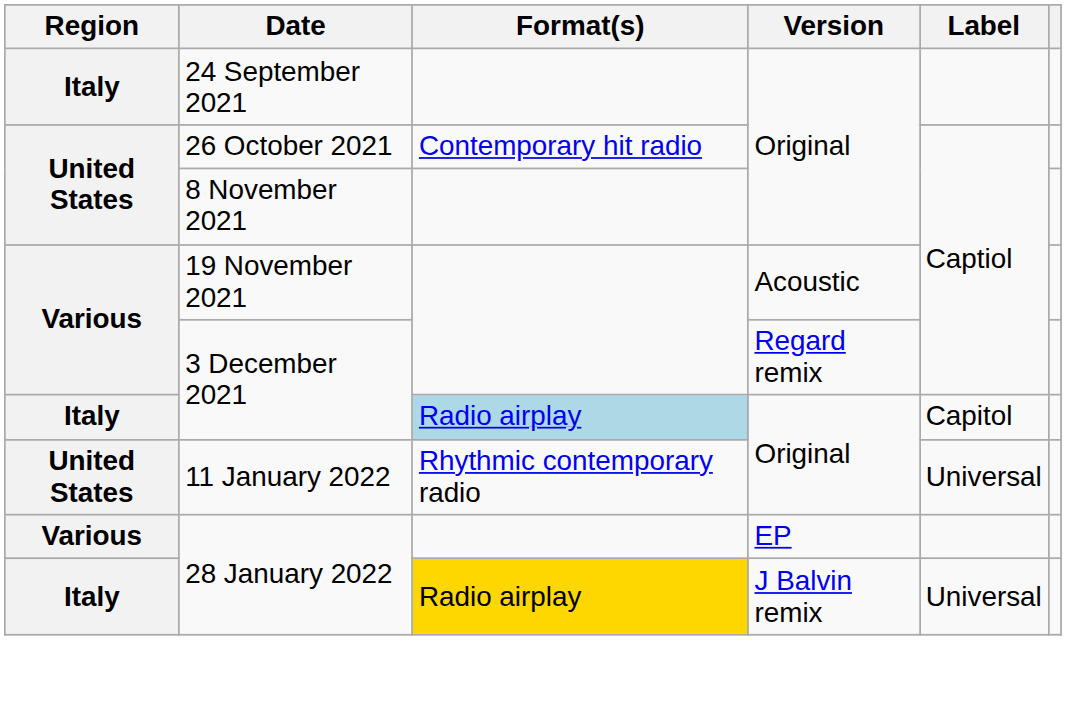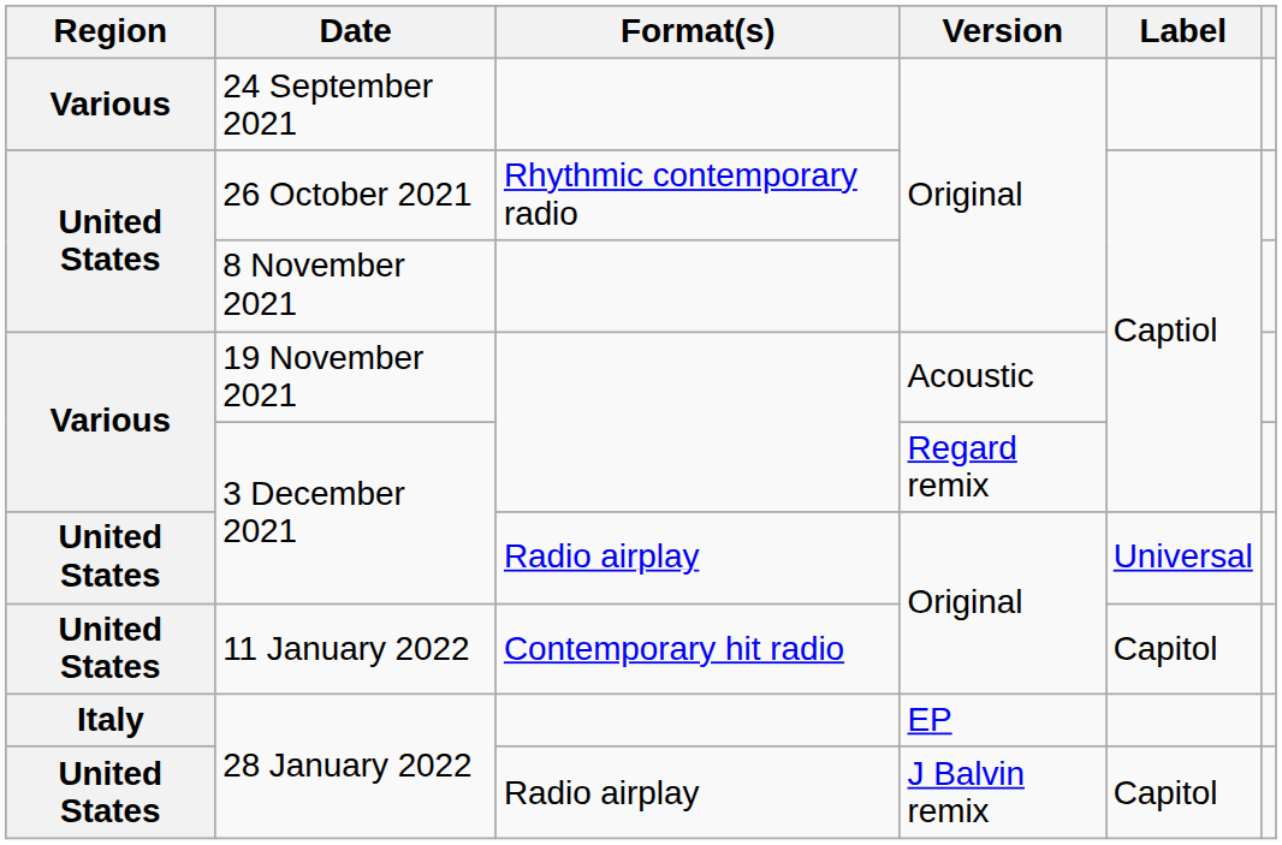 <table class="wikitable plainrowheaders">
 <tr>
 <th scope="col">Region</th>
 <th scope="col">Date</th>
 <th scope="col">Format(s)</th>
 <th scope="col">Version</th>
 <th scope="col">Label</th>
 <th scope="col"></th>
 </tr>
 <tr>
-<th scope="row">Italy</th>
+<th scope="row">Various</th>
 <td>24 September 2021</td>
 <td></td>
 <td rowspan="3">Original</td>
 <td></td>
 <td style="text-align:center;"></td>
 </tr>
 <tr>
 <th scope="row" rowspan="2">United States</th>
 <td>26 October 2021</td>
-<td><a href='#'>Contemporary hit radio</a></td>
+<td><a href='#'>Rhythmic contemporary</a> radio</td>
 <td rowspan="4">Captiol</td>
 <td style="text-align:center;"></td>
 </tr>
 <tr>
 <td>8 November 2021</td>
 <td></td>
 <td style="text-align:center;"></td>
 </tr>
 <tr>
 <th scope="row" rowspan="2">Various</th>
 <td>19 November 2021</td>
 <td rowspan="2"></td>
 <td>Acoustic</td>
 <td style="text-align:center;"></td>
 </tr>
 <tr>
 <td rowspan="2">3 December 2021</td>
 <td><a href='#'>Regard</a> remix</td>
 <td style="text-align:center;"></td>
 </tr>
 <tr>
-<th scope="row">Italy</th>
-<td style="background: lightblue;"><a href='#'>Radio airplay</a></td>
+<th scope="row">United States</th>
+<td><a href='#'>Radio airplay</a></td>
 <td rowspan="2">Original</td>
-<td>Capitol</td>
+<td><a href='#'>Universal</a></td>
 <td style="text-align:center;"></td>
 </tr>
 <tr>
 <th scope="row">United States</th>
 <td>11 January 2022</td>
-<td><a href='#'>Rhythmic contemporary</a> radio</td>
-<td>Universal</td>
+<td><a href='#'>Contemporary hit radio</a></td>
+<td>Capitol</td>
 <td style="text-align:center;"></td>
 </tr>
 <tr>
-<th scope="row">Various</th>
+<th scope="row">Italy</th>
 <td rowspan="2">28 January 2022</td>
 <td></td>
 <td><a href='#'>EP</a></td>
 <td></td>
 <td style="text-align:center;"></td>
 </tr>
 <tr>
-<th scope="row">Italy</th>
-<td style="background: gold;">Radio airplay</td>
+<th scope="row">United States</th>
+<td>Radio airplay</td>
 <td><a href='#'>J Balvin</a> remix</td>
-<td>Universal</td>
+<td>Capitol</td>
 <td style="text-align:center;"></td>
 </tr>
 </table>
